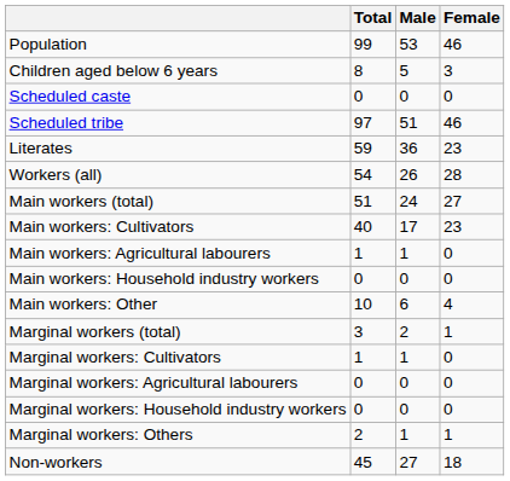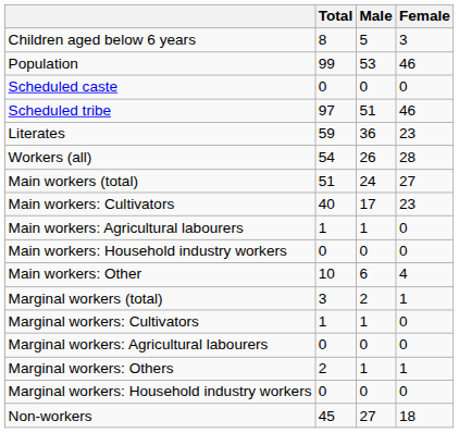 <table class="wikitable sortable">
 <tr>
 <th></th>
 <th>Total</th>
 <th>Male</th>
 <th>Female</th>
 </tr>
 <tr>
+<td>Children aged below 6 years</td>
+<td>8</td>
+<td>5</td>
+<td>3</td>
+</tr>
+<tr>
 <td>Population</td>
 <td>99</td>
 <td>53</td>
 <td>46</td>
-</tr>
-<tr>
-<td>Children aged below 6 years</td>
-<td>8</td>
-<td>5</td>
-<td>3</td>
 </tr>
 <tr>
 <td><a href='#'>Scheduled caste</a></td>
 <td>0</td>
 <td>0</td>
 <td>0</td>
 </tr>
 <tr>
 <td><a href='#'>Scheduled tribe</a></td>
 <td>97</td>
 <td>51</td>
 <td>46</td>
 </tr>
 <tr>
 <td>Literates</td>
 <td>59</td>
 <td>36</td>
 <td>23</td>
 </tr>
 <tr>
 <td>Workers (all)</td>
 <td>54</td>
 <td>26</td>
 <td>28</td>
 </tr>
 <tr>
 <td>Main workers (total)</td>
 <td>51</td>
 <td>24</td>
 <td>27</td>
 </tr>
 <tr>
 <td>Main workers: Cultivators</td>
 <td>40</td>
 <td>17</td>
 <td>23</td>
 </tr>
 <tr>
 <td>Main workers: Agricultural labourers</td>
 <td>1</td>
 <td>1</td>
 <td>0</td>
 </tr>
 <tr>
 <td>Main workers: Household industry workers</td>
 <td>0</td>
 <td>0</td>
 <td>0</td>
 </tr>
 <tr>
 <td>Main workers: Other</td>
 <td>10</td>
 <td>6</td>
 <td>4</td>
 </tr>
 <tr>
 <td>Marginal workers (total)</td>
 <td>3</td>
 <td>2</td>
 <td>1</td>
 </tr>
 <tr>
 <td>Marginal workers: Cultivators</td>
 <td>1</td>
 <td>1</td>
 <td>0</td>
 </tr>
 <tr>
 <td>Marginal workers: Agricultural labourers</td>
 <td>0</td>
 <td>0</td>
 <td>0</td>
 </tr>
 <tr>
+<td>Marginal workers: Others</td>
+<td>2</td>
+<td>1</td>
+<td>1</td>
+</tr>
+<tr>
 <td>Marginal workers: Household industry workers</td>
 <td>0</td>
 <td>0</td>
 <td>0</td>
-</tr>
-<tr>
-<td>Marginal workers: Others</td>
-<td>2</td>
-<td>1</td>
-<td>1</td>
 </tr>
 <tr>
 <td>Non-workers</td>
 <td>45</td>
 <td>27</td>
 <td>18</td>
 </tr>
 </table>
